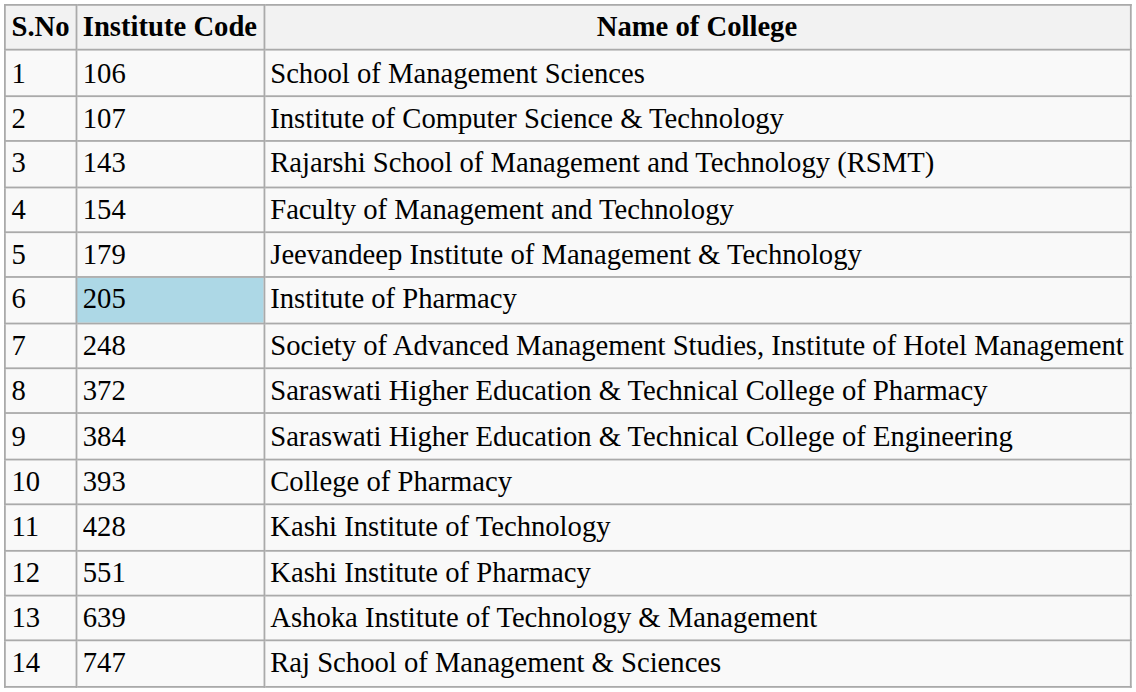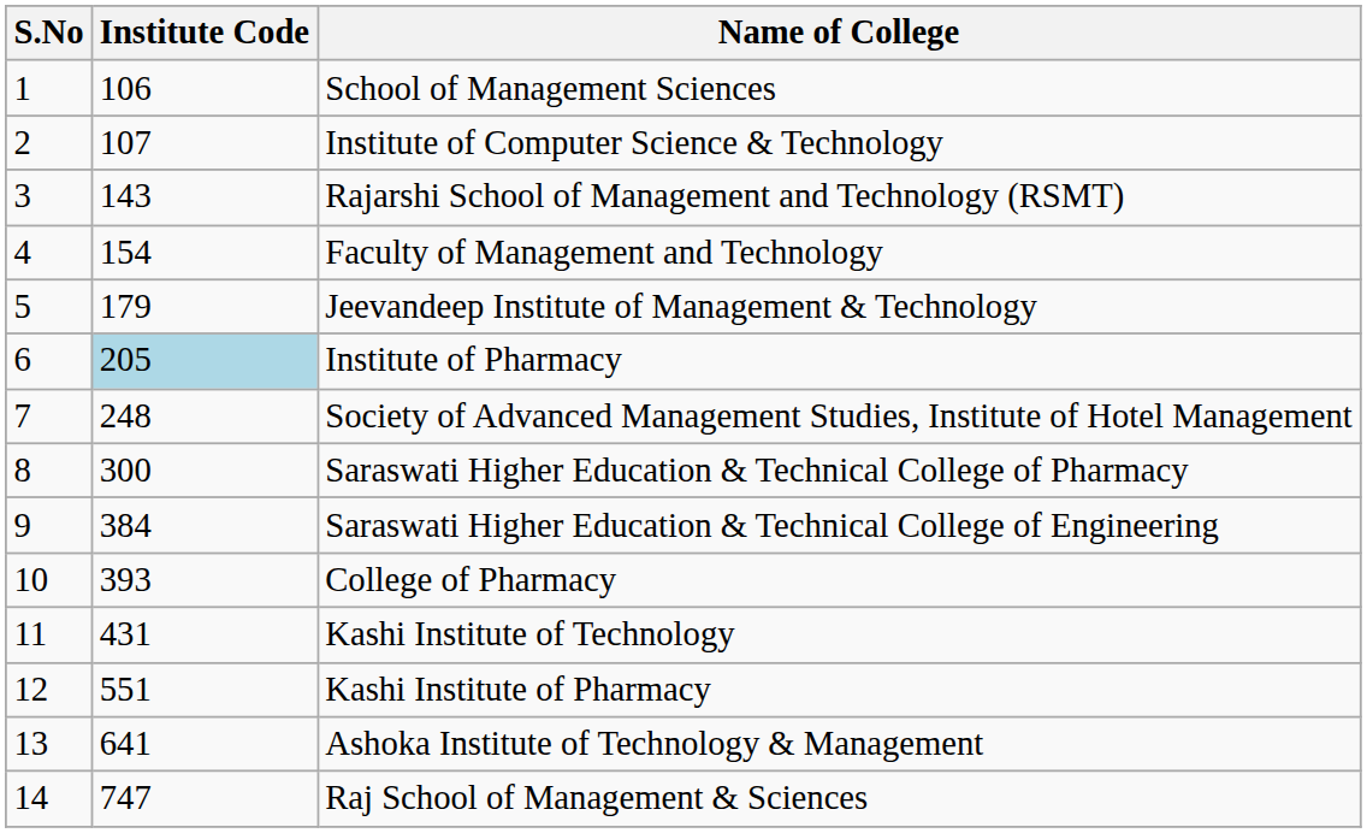 <table class="wikitable sortable">
 <tr>
 <th>S.No</th>
 <th>Institute Code</th>
 <th>Name of College</th>
 </tr>
 <tr>
 <td>1</td>
 <td>106</td>
 <td>School of Management Sciences</td>
 </tr>
 <tr>
 <td>2</td>
 <td>107</td>
 <td>Institute of Computer Science & Technology</td>
 </tr>
 <tr>
 <td>3</td>
 <td>143</td>
 <td>Rajarshi School of Management and Technology (RSMT)</td>
 </tr>
 <tr>
 <td>4</td>
 <td>154</td>
 <td>Faculty of Management and Technology</td>
 </tr>
 <tr>
 <td>5</td>
 <td>179</td>
 <td>Jeevandeep Institute of Management & Technology</td>
 </tr>
 <tr>
 <td>6</td>
 <td style="background: lightblue;">205</td>
 <td>Institute of Pharmacy</td>
 </tr>
 <tr>
 <td>7</td>
 <td>248</td>
 <td>Society of Advanced Management Studies, Institute of Hotel Management</td>
 </tr>
 <tr>
 <td>8</td>
-<td>372</td>
+<td>300</td>
 <td>Saraswati Higher Education & Technical College of Pharmacy</td>
 </tr>
 <tr>
 <td>9</td>
 <td>384</td>
 <td>Saraswati Higher Education & Technical College of Engineering</td>
 </tr>
 <tr>
 <td>10</td>
 <td>393</td>
 <td>College of Pharmacy</td>
 </tr>
 <tr>
 <td>11</td>
-<td>428</td>
+<td>431</td>
 <td>Kashi Institute of Technology</td>
 </tr>
 <tr>
 <td>12</td>
 <td>551</td>
 <td>Kashi Institute of Pharmacy</td>
 </tr>
 <tr>
 <td>13</td>
-<td>639</td>
+<td>641</td>
 <td>Ashoka Institute of Technology & Management</td>
 </tr>
 <tr>
 <td>14</td>
 <td>747</td>
 <td>Raj School of Management & Sciences</td>
 </tr>
 </table>
